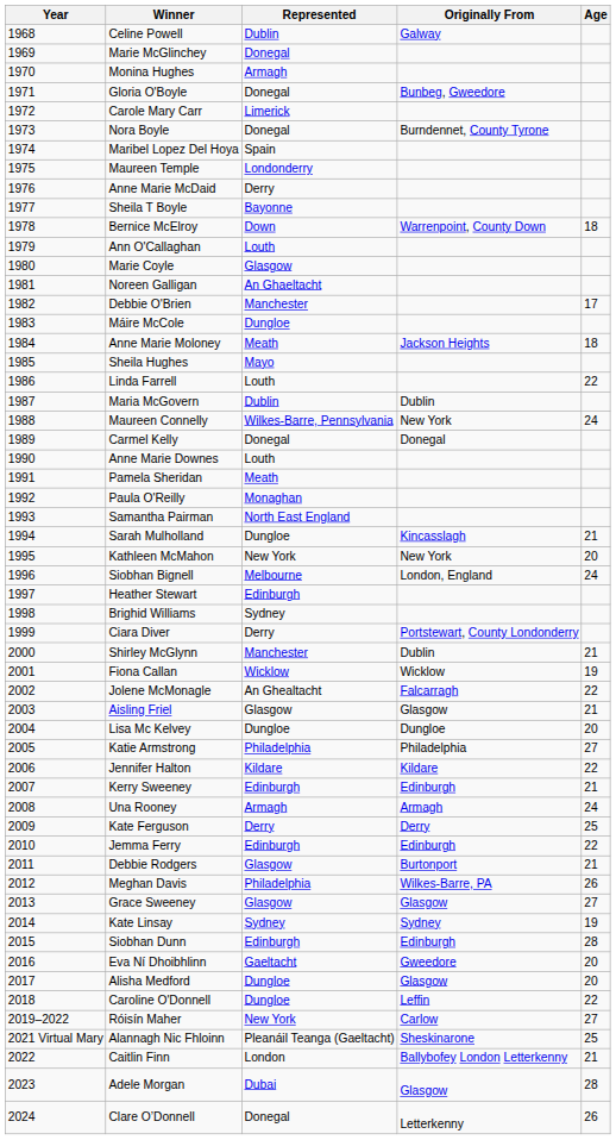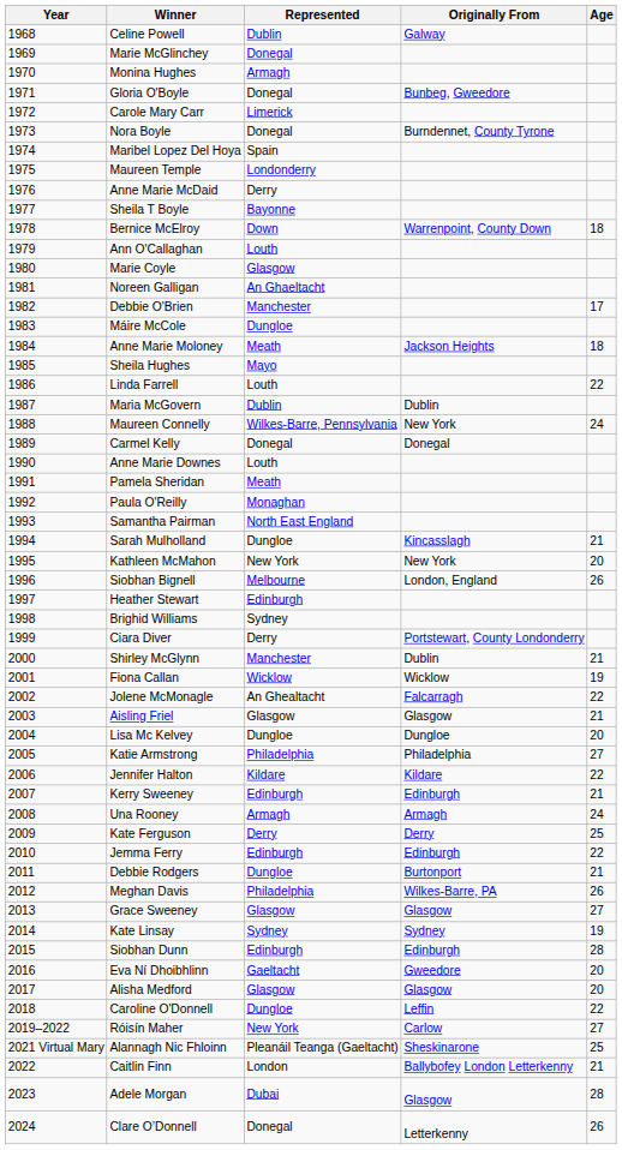 <table class="wikitable">
 <tr>
 <th>Year</th>
 <th>Winner</th>
 <th>Represented</th>
 <th>Originally From</th>
 <th>Age</th>
 </tr>
 <tr>
 <td>1968</td>
 <td>Celine Powell</td>
 <td><a href='#'>Dublin</a></td>
 <td><a href='#'>Galway</a></td>
 <td></td>
 </tr>
 <tr>
 <td>1969</td>
 <td>Marie McGlinchey</td>
 <td><a href='#'>Donegal</a></td>
 <td></td>
 <td></td>
 </tr>
 <tr>
 <td>1970</td>
 <td>Monina Hughes</td>
 <td><a href='#'>Armagh</a></td>
 <td></td>
 <td></td>
 </tr>
 <tr>
 <td>1971</td>
 <td>Gloria O'Boyle</td>
 <td>Donegal</td>
 <td><a href='#'>Bunbeg</a>, <a href='#'>Gweedore</a></td>
 <td></td>
 </tr>
 <tr>
 <td>1972</td>
 <td>Carole Mary Carr</td>
 <td><a href='#'>Limerick</a></td>
 <td></td>
 <td></td>
 </tr>
 <tr>
 <td>1973</td>
 <td>Nora Boyle</td>
 <td>Donegal</td>
 <td>Burndennet, <a href='#'>County Tyrone</a></td>
 <td></td>
 </tr>
 <tr>
 <td>1974</td>
 <td>Maribel Lopez Del Hoya</td>
 <td>Spain</td>
 <td></td>
 <td></td>
 </tr>
 <tr>
 <td>1975</td>
 <td>Maureen Temple</td>
 <td><a href='#'>Londonderry</a></td>
 <td></td>
 <td></td>
 </tr>
 <tr>
 <td>1976</td>
 <td>Anne Marie McDaid</td>
 <td>Derry</td>
 <td></td>
 <td></td>
 </tr>
 <tr>
 <td>1977</td>
 <td>Sheila T Boyle</td>
 <td><a href='#'>Bayonne</a></td>
 <td></td>
 <td></td>
 </tr>
 <tr>
 <td>1978</td>
 <td>Bernice McElroy</td>
 <td><a href='#'>Down</a></td>
 <td><a href='#'>Warrenpoint</a>, <a href='#'>County Down</a></td>
 <td>18</td>
 </tr>
 <tr>
 <td>1979</td>
 <td>Ann O'Callaghan</td>
 <td><a href='#'>Louth</a></td>
 <td></td>
 <td></td>
 </tr>
 <tr>
 <td>1980</td>
 <td>Marie Coyle</td>
 <td><a href='#'>Glasgow</a></td>
 <td></td>
 <td></td>
 </tr>
 <tr>
 <td>1981</td>
 <td>Noreen Galligan</td>
 <td><a href='#'>An Ghaeltacht</a></td>
 <td></td>
 <td></td>
 </tr>
 <tr>
 <td>1982</td>
 <td>Debbie O'Brien</td>
 <td><a href='#'>Manchester</a></td>
 <td></td>
 <td>17</td>
 </tr>
 <tr>
 <td>1983</td>
 <td>Máire McCole</td>
 <td><a href='#'>Dungloe</a></td>
 <td></td>
 <td></td>
 </tr>
 <tr>
 <td>1984</td>
 <td>Anne Marie Moloney</td>
 <td><a href='#'>Meath</a></td>
 <td><a href='#'>Jackson Heights</a></td>
 <td>18</td>
 </tr>
 <tr>
 <td>1985</td>
 <td>Sheila Hughes</td>
 <td><a href='#'>Mayo</a></td>
 <td></td>
 <td></td>
 </tr>
 <tr>
 <td>1986</td>
 <td>Linda Farrell</td>
 <td>Louth</td>
 <td></td>
 <td>22</td>
 </tr>
 <tr>
 <td>1987</td>
 <td>Maria McGovern</td>
 <td><a href='#'>Dublin</a></td>
 <td>Dublin</td>
 <td></td>
 </tr>
 <tr>
 <td>1988</td>
 <td>Maureen Connelly</td>
 <td><a href='#'>Wilkes-Barre, Pennsylvania</a></td>
 <td>New York</td>
 <td>24</td>
 </tr>
 <tr>
 <td>1989</td>
 <td>Carmel Kelly</td>
 <td>Donegal</td>
 <td>Donegal</td>
 <td></td>
 </tr>
 <tr>
 <td>1990</td>
 <td>Anne Marie Downes</td>
 <td>Louth</td>
 <td></td>
 <td></td>
 </tr>
 <tr>
 <td>1991</td>
 <td>Pamela Sheridan</td>
 <td><a href='#'>Meath</a></td>
 <td></td>
 <td></td>
 </tr>
 <tr>
 <td>1992</td>
 <td>Paula O'Reilly</td>
 <td><a href='#'>Monaghan</a></td>
 <td></td>
 <td></td>
 </tr>
 <tr>
 <td>1993</td>
 <td>Samantha Pairman</td>
 <td><a href='#'>North East England</a></td>
 <td></td>
 <td></td>
 </tr>
 <tr>
 <td>1994</td>
 <td>Sarah Mulholland</td>
 <td>Dungloe</td>
 <td><a href='#'>Kincasslagh</a></td>
 <td>21</td>
 </tr>
 <tr>
 <td>1995</td>
 <td>Kathleen McMahon</td>
 <td>New York</td>
 <td>New York</td>
 <td>20</td>
 </tr>
 <tr>
 <td>1996</td>
 <td>Siobhan Bignell</td>
 <td><a href='#'>Melbourne</a></td>
 <td>London, England</td>
-<td>24</td>
+<td>26</td>
 </tr>
 <tr>
 <td>1997</td>
 <td>Heather Stewart</td>
 <td><a href='#'>Edinburgh</a></td>
 <td></td>
 <td></td>
 </tr>
 <tr>
 <td>1998</td>
 <td>Brighid Williams</td>
 <td>Sydney</td>
 <td></td>
 <td></td>
 </tr>
 <tr>
 <td>1999</td>
 <td>Ciara Diver</td>
 <td>Derry</td>
 <td><a href='#'>Portstewart</a>, <a href='#'>County Londonderry</a></td>
 <td></td>
 </tr>
 <tr>
 <td>2000</td>
 <td>Shirley McGlynn</td>
 <td><a href='#'>Manchester</a></td>
 <td>Dublin</td>
 <td>21</td>
 </tr>
 <tr>
 <td>2001</td>
 <td>Fiona Callan</td>
 <td><a href='#'>Wicklow</a></td>
 <td>Wicklow</td>
 <td>19</td>
 </tr>
 <tr>
 <td>2002</td>
 <td>Jolene McMonagle</td>
 <td>An Ghealtacht</td>
 <td><a href='#'>Falcarragh</a></td>
 <td>22</td>
 </tr>
 <tr>
 <td>2003</td>
 <td><a href='#'>Aisling Friel</a></td>
 <td>Glasgow</td>
 <td>Glasgow</td>
 <td>21</td>
 </tr>
 <tr>
 <td>2004</td>
 <td>Lisa Mc Kelvey</td>
 <td>Dungloe</td>
 <td>Dungloe</td>
 <td>20</td>
 </tr>
 <tr>
 <td>2005</td>
 <td>Katie Armstrong</td>
 <td><a href='#'>Philadelphia</a></td>
 <td>Philadelphia</td>
 <td>27</td>
 </tr>
 <tr>
 <td>2006</td>
 <td>Jennifer Halton</td>
 <td><a href='#'>Kildare</a></td>
 <td><a href='#'>Kildare</a></td>
 <td>22</td>
 </tr>
 <tr>
 <td>2007</td>
 <td>Kerry Sweeney</td>
 <td><a href='#'>Edinburgh</a></td>
 <td><a href='#'>Edinburgh</a></td>
 <td>21</td>
 </tr>
 <tr>
 <td>2008</td>
 <td>Una Rooney</td>
 <td><a href='#'>Armagh</a></td>
 <td><a href='#'>Armagh</a></td>
 <td>24</td>
 </tr>
 <tr>
 <td>2009</td>
 <td>Kate Ferguson</td>
 <td><a href='#'>Derry</a></td>
 <td><a href='#'>Derry</a></td>
 <td>25</td>
 </tr>
 <tr>
 <td>2010</td>
 <td>Jemma Ferry</td>
 <td><a href='#'>Edinburgh</a></td>
 <td><a href='#'>Edinburgh</a></td>
 <td>22</td>
 </tr>
 <tr>
 <td>2011</td>
 <td>Debbie Rodgers</td>
-<td><a href='#'>Glasgow</a></td>
+<td><a href='#'>Dungloe</a></td>
 <td><a href='#'>Burtonport</a></td>
 <td>21</td>
 </tr>
 <tr>
 <td>2012</td>
 <td>Meghan Davis</td>
 <td><a href='#'>Philadelphia</a></td>
 <td><a href='#'>Wilkes-Barre, PA</a></td>
 <td>26</td>
 </tr>
 <tr>
 <td>2013</td>
 <td>Grace Sweeney</td>
 <td><a href='#'>Glasgow</a></td>
 <td><a href='#'>Glasgow</a></td>
 <td>27</td>
 </tr>
 <tr>
 <td>2014</td>
 <td>Kate Linsay</td>
 <td><a href='#'>Sydney</a></td>
 <td><a href='#'>Sydney</a></td>
 <td>19</td>
 </tr>
 <tr>
 <td>2015</td>
 <td>Siobhan Dunn</td>
 <td><a href='#'>Edinburgh</a></td>
 <td><a href='#'>Edinburgh</a></td>
 <td>28</td>
 </tr>
 <tr>
 <td>2016</td>
 <td>Eva Ní Dhoibhlinn</td>
 <td><a href='#'>Gaeltacht</a></td>
 <td><a href='#'>Gweedore</a></td>
 <td>20</td>
 </tr>
 <tr>
 <td>2017</td>
 <td>Alisha Medford</td>
-<td><a href='#'>Dungloe</a></td>
+<td><a href='#'>Glasgow</a></td>
 <td><a href='#'>Glasgow</a></td>
 <td>20</td>
 </tr>
 <tr>
 <td>2018</td>
 <td>Caroline O'Donnell</td>
 <td><a href='#'>Dungloe</a></td>
 <td><a href='#'>Leffin</a></td>
 <td>22</td>
 </tr>
 <tr>
 <td>2019–2022</td>
 <td>Róisín Maher</td>
 <td><a href='#'>New York</a></td>
 <td><a href='#'>Carlow</a></td>
 <td>27</td>
 </tr>
 <tr>
 <td>2021 Virtual Mary</td>
 <td>Alannagh Nic Fhloinn</td>
 <td>Pleanáil Teanga (Gaeltacht)</td>
 <td><a href='#'>Sheskinarone</a></td>
 <td>25</td>
 </tr>
 <tr>
 <td>2022</td>
 <td>Caitlin Finn</td>
 <td>London</td>
 <td><a href='#'>Ballybofey</a> <a href='#'>London</a> <a href='#'>Letterkenny</a></td>
 <td>21</td>
 </tr>
 <tr>
 <td>2023</td>
 <td>Adele Morgan</td>
 <td><a href='#'>Dubai</a></td>
 <td><br><a href='#'>Glasgow</a></td>
 <td>28</td>
 </tr>
 <tr>
 <td>2024</td>
 <td>Clare O’Donnell</td>
 <td>Donegal</td>
 <td><br>Letterkenny</td>
 <td>26</td>
 </tr>
 </table>
